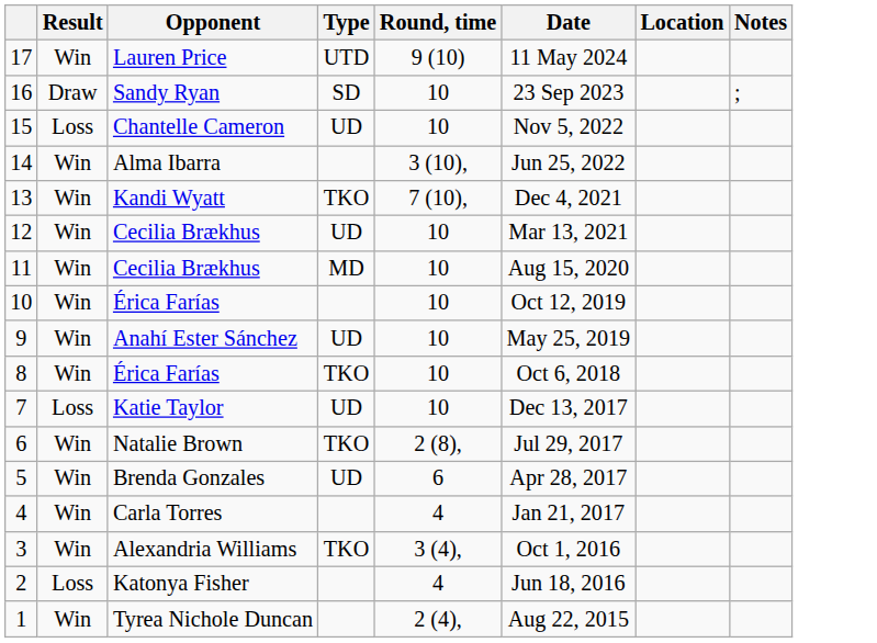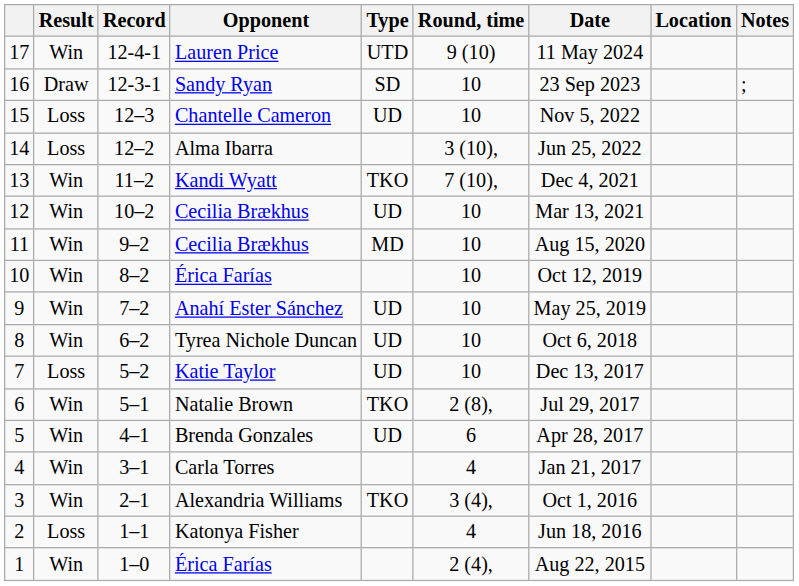 <table class=wikitable style=text-align:center>
 <tr>
 <th></th>
 <th>Result</th>
+<th>Record</th>
 <th>Opponent</th>
 <th>Type</th>
 <th>Round, time</th>
 <th>Date</th>
 <th>Location</th>
 <th>Notes</th>
 </tr>
 <tr>
 <td>17</td>
 <td>Win</td>
+<td>12-4-1</td>
 <td align=left><a href='#'>Lauren Price</a></td>
 <td>UTD</td>
 <td>9 (10)</td>
 <td>11 May 2024</td>
 <td align=left></td>
 <td align=left></td>
 </tr>
 <tr>
 <td>16</td>
 <td>Draw</td>
+<td>12-3-1</td>
 <td align=left><a href='#'>Sandy Ryan</a></td>
 <td>SD</td>
 <td>10</td>
 <td>23 Sep 2023</td>
 <td align=left></td>
 <td align=left>;<br></td>
 </tr>
 <tr>
 <td>15</td>
 <td>Loss</td>
+<td>12–3</td>
 <td align=left><a href='#'>Chantelle Cameron</a></td>
 <td>UD</td>
 <td>10</td>
 <td>Nov 5, 2022</td>
 <td align=left></td>
 <td align=left></td>
 </tr>
 <tr>
 <td>14</td>
-<td>Win</td>
+<td>Loss</td>
+<td>12–2</td>
 <td align=left>Alma Ibarra</td>
 <td></td>
 <td>3 (10), </td>
 <td>Jun 25, 2022</td>
 <td align=left></td>
 <td align=left></td>
 </tr>
 <tr>
 <td>13</td>
 <td>Win</td>
+<td>11–2</td>
 <td align=left><a href='#'>Kandi Wyatt</a></td>
 <td>TKO</td>
 <td>7 (10), </td>
 <td>Dec 4, 2021</td>
 <td align=left></td>
 <td align=left></td>
 </tr>
 <tr>
 <td>12</td>
 <td>Win</td>
+<td>10–2</td>
 <td align=left><a href='#'>Cecilia Brækhus</a></td>
 <td>UD</td>
 <td>10</td>
 <td>Mar 13, 2021</td>
 <td align=left></td>
 <td align=left></td>
 </tr>
 <tr>
 <td>11</td>
 <td>Win</td>
+<td>9–2</td>
 <td align=left><a href='#'>Cecilia Brækhus</a></td>
 <td>MD</td>
 <td>10</td>
 <td>Aug 15, 2020</td>
 <td align=left></td>
 <td align=left></td>
 </tr>
 <tr>
 <td>10</td>
 <td>Win</td>
+<td>8–2</td>
 <td align=left><a href='#'>Érica Farías</a></td>
 <td></td>
 <td>10</td>
 <td>Oct 12, 2019</td>
 <td align=left></td>
 <td align=left></td>
 </tr>
 <tr>
 <td>9</td>
 <td>Win</td>
+<td>7–2</td>
 <td align=left><a href='#'>Anahí Ester Sánchez</a></td>
 <td>UD</td>
 <td>10</td>
 <td>May 25, 2019</td>
 <td align=left></td>
 <td align=left></td>
 </tr>
 <tr>
 <td>8</td>
 <td>Win</td>
-<td align=left><a href='#'>Érica Farías</a></td>
-<td>TKO</td>
+<td>6–2</td>
+<td align=left>Tyrea Nichole Duncan</td>
+<td>UD</td>
 <td>10</td>
 <td>Oct 6, 2018</td>
 <td align=left></td>
 <td align=left></td>
 </tr>
 <tr>
 <td>7</td>
 <td>Loss</td>
+<td>5–2</td>
 <td align=left><a href='#'>Katie Taylor</a></td>
 <td>UD</td>
 <td>10</td>
 <td>Dec 13, 2017</td>
 <td align=left></td>
 <td align=left></td>
 </tr>
 <tr>
 <td>6</td>
 <td>Win</td>
+<td>5–1</td>
 <td align=left>Natalie Brown</td>
 <td>TKO</td>
 <td>2 (8), </td>
 <td>Jul 29, 2017</td>
 <td align=left></td>
 <td align=left></td>
 </tr>
 <tr>
 <td>5</td>
 <td>Win</td>
+<td>4–1</td>
 <td align=left>Brenda Gonzales</td>
 <td>UD</td>
 <td>6</td>
 <td>Apr 28, 2017</td>
 <td align=left></td>
 <td align=left></td>
 </tr>
 <tr>
 <td>4</td>
 <td>Win</td>
+<td>3–1</td>
 <td align=left>Carla Torres</td>
 <td></td>
 <td>4</td>
 <td>Jan 21, 2017</td>
 <td align=left></td>
 <td align=left></td>
 </tr>
 <tr>
 <td>3</td>
 <td>Win</td>
+<td>2–1</td>
 <td align=left>Alexandria Williams</td>
 <td>TKO</td>
 <td>3 (4), </td>
 <td>Oct 1, 2016</td>
 <td align=left></td>
 <td align=left></td>
 </tr>
 <tr>
 <td>2</td>
 <td>Loss</td>
+<td>1–1</td>
 <td align=left>Katonya Fisher</td>
 <td></td>
 <td>4</td>
 <td>Jun 18, 2016</td>
 <td align=left></td>
 <td align=left></td>
 </tr>
 <tr>
 <td>1</td>
 <td>Win</td>
-<td align=left>Tyrea Nichole Duncan</td>
+<td>1–0</td>
+<td align=left><a href='#'>Érica Farías</a></td>
 <td></td>
 <td>2 (4), </td>
 <td>Aug 22, 2015</td>
 <td align=left></td>
 <td align=left></td>
 </tr>
 </table>
